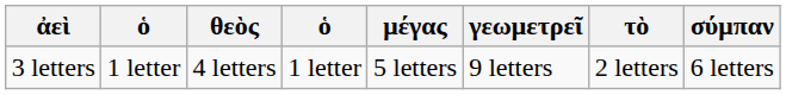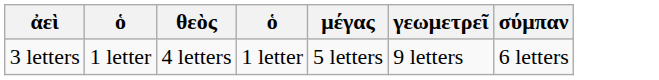 <table class="wikitable">
 <tr style="background-color:#f8f8f8" class="polytonic">
 <th>ἀεὶ</th>
 <th>ὁ</th>
 <th>θεὸς</th>
 <th>ὁ</th>
 <th>μέγας</th>
 <th>γεωμετρεῖ</th>
-<th>τὸ</th>
 <th>σύμπαν</th>
 </tr>
 <tr>
 <td>3 letters</td>
 <td>1 letter</td>
 <td>4 letters</td>
 <td>1 letter</td>
 <td>5 letters</td>
 <td>9 letters</td>
-<td>2 letters</td>
 <td>6 letters</td>
 </tr>
 </table>
